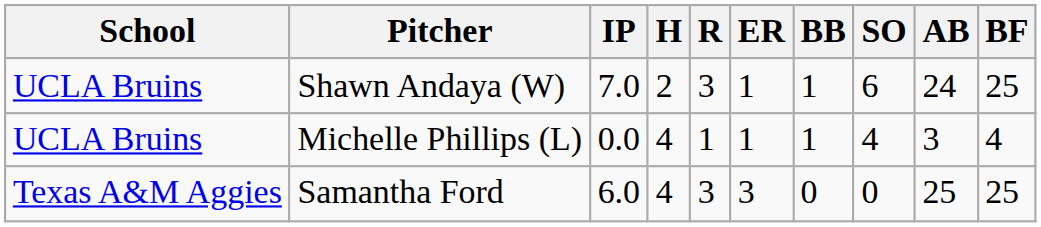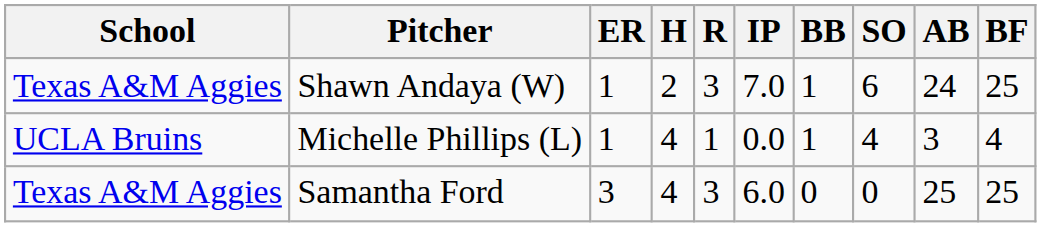 <table class="wikitable">
 <tr style="text-align:center; background:#f2f2f2;">
 <th>School</th>
 <th>Pitcher</th>
-<th>IP</th>
+<th>ER</th>
 <th>H</th>
 <th>R</th>
-<th>ER</th>
+<th>IP</th>
 <th>BB</th>
 <th>SO</th>
 <th>AB</th>
 <th>BF</th>
 </tr>
 <tr>
-<td><a href='#'>UCLA Bruins</a></td>
+<td><a href='#'>Texas A&M Aggies</a></td>
 <td>Shawn Andaya (W)</td>
-<td>7.0</td>
+<td>1</td>
 <td>2</td>
 <td>3</td>
-<td>1</td>
+<td>7.0</td>
 <td>1</td>
 <td>6</td>
 <td>24</td>
 <td>25</td>
 </tr>
 <tr>
 <td><a href='#'>UCLA Bruins</a></td>
 <td>Michelle Phillips (L)</td>
-<td>0.0</td>
+<td>1</td>
 <td>4</td>
 <td>1</td>
-<td>1</td>
+<td>0.0</td>
 <td>1</td>
 <td>4</td>
 <td>3</td>
 <td>4</td>
 </tr>
 <tr>
 <td><a href='#'>Texas A&M Aggies</a></td>
 <td>Samantha Ford</td>
-<td>6.0</td>
+<td>3</td>
 <td>4</td>
 <td>3</td>
-<td>3</td>
+<td>6.0</td>
 <td>0</td>
 <td>0</td>
 <td>25</td>
 <td>25</td>
 </tr>
 </table>
